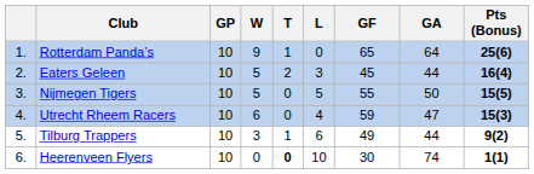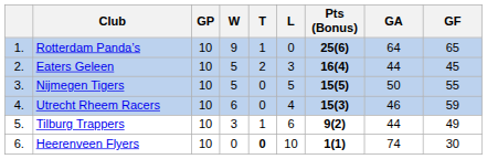 <table class="wikitable">
 <tr>
 <th width="30"></th>
 <th width="200">Club</th>
 <th width="30">GP</th>
 <th width="30">W</th>
 <th width="30">T</th>
 <th width="30">L</th>
+<th width="70">Pts (Bonus)</th>
+<th width="70">GA</th>
 <th width="70">GF</th>
-<th width="70">GA</th>
-<th width="70">Pts (Bonus)</th>
 </tr>
 <tr bgcolor="#BCD2EE" align="center">
 <td>1.</td>
 <td align="left"><a href='#'>Rotterdam Panda’s</a></td>
 <td>10</td>
 <td>9</td>
 <td>1</td>
 <td>0</td>
+<td><strong>25(6)</strong></td>
+<td>64</td>
 <td>65</td>
-<td>64</td>
-<td><strong>25(6)</strong></td>
 </tr>
 <tr bgcolor="#BCD2EE" align="center">
 <td>2.</td>
 <td align="left"><a href='#'>Eaters Geleen</a></td>
 <td>10</td>
 <td>5</td>
 <td>2</td>
 <td>3</td>
+<td><strong>16(4)</strong></td>
+<td>44</td>
 <td>45</td>
-<td>44</td>
-<td><strong>16(4)</strong></td>
 </tr>
 <tr bgcolor="#BCD2EE" align="center">
 <td>3.</td>
 <td align="left"><a href='#'>Nijmegen Tigers</a></td>
 <td>10</td>
 <td>5</td>
 <td>0</td>
 <td>5</td>
+<td><strong>15(5)</strong></td>
+<td>50</td>
 <td>55</td>
-<td>50</td>
-<td><strong>15(5)</strong></td>
 </tr>
 <tr bgcolor="#BCD2EE" align="center">
 <td>4.</td>
 <td align="left"><a href='#'>Utrecht Rheem Racers</a></td>
 <td>10</td>
 <td>6</td>
 <td>0</td>
 <td>4</td>
+<td><strong>15(3)</strong></td>
+<td>46</td>
 <td>59</td>
-<td>47</td>
-<td><strong>15(3)</strong></td>
 </tr>
 <tr bgcolor="#FFFFFF" align="center">
 <td>5.</td>
 <td align="left"><a href='#'>Tilburg Trappers</a></td>
 <td>10</td>
 <td>3</td>
 <td>1</td>
 <td>6</td>
+<td><strong>9(2)</strong></td>
+<td>44</td>
 <td>49</td>
-<td>44</td>
-<td><strong>9(2)</strong></td>
 </tr>
 <tr bgcolor="#FFFFFF" align="center">
 <td>6.</td>
 <td align="left"><a href='#'>Heerenveen Flyers</a></td>
 <td>10</td>
 <td>0</td>
 <td><strong>0</strong></td>
 <td>10</td>
+<td><strong>1(1)</strong></td>
+<td>74</td>
 <td>30</td>
-<td>74</td>
-<td><strong>1(1)</strong></td>
 </tr>
 </table>
